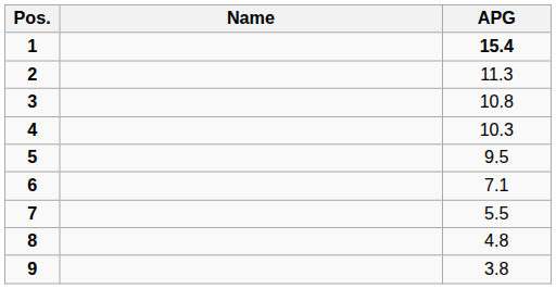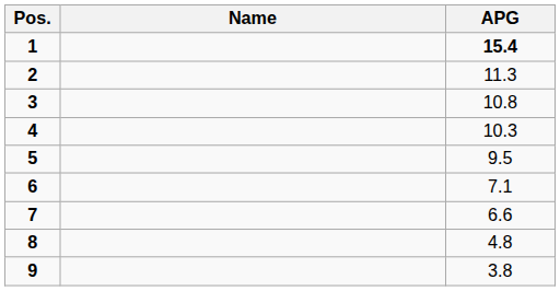 <table class="wikitable" style="width:80%;">
 <tr>
 <th style="width:10%;">Pos.</th>
 <th style="width:70%;">Name</th>
 <th style="width:20%;">APG</th>
 </tr>
 <tr>
 <td align=center><strong>1</strong></td>
 <td><strong></strong></td>
 <td align=center><strong>15.4</strong></td>
 </tr>
 <tr>
 <td align=center><strong>2</strong></td>
 <td></td>
 <td align=center>11.3</td>
 </tr>
 <tr>
 <td align=center><strong>3</strong></td>
 <td></td>
 <td align=center>10.8</td>
 </tr>
 <tr>
 <td align=center><strong>4</strong></td>
 <td></td>
 <td align=center>10.3</td>
 </tr>
 <tr>
 <td align=center><strong>5</strong></td>
 <td></td>
 <td align=center>9.5</td>
 </tr>
 <tr>
 <td align=center><strong>6</strong></td>
 <td></td>
 <td align=center>7.1</td>
 </tr>
 <tr>
 <td align=center><strong>7</strong></td>
 <td></td>
-<td align=center>5.5</td>
+<td align=center>6.6</td>
 </tr>
 <tr>
 <td align=center><strong>8</strong></td>
 <td></td>
 <td align=center>4.8</td>
 </tr>
 <tr>
 <td align=center><strong>9</strong></td>
 <td></td>
 <td align=center>3.8</td>
 </tr>
 </table>
